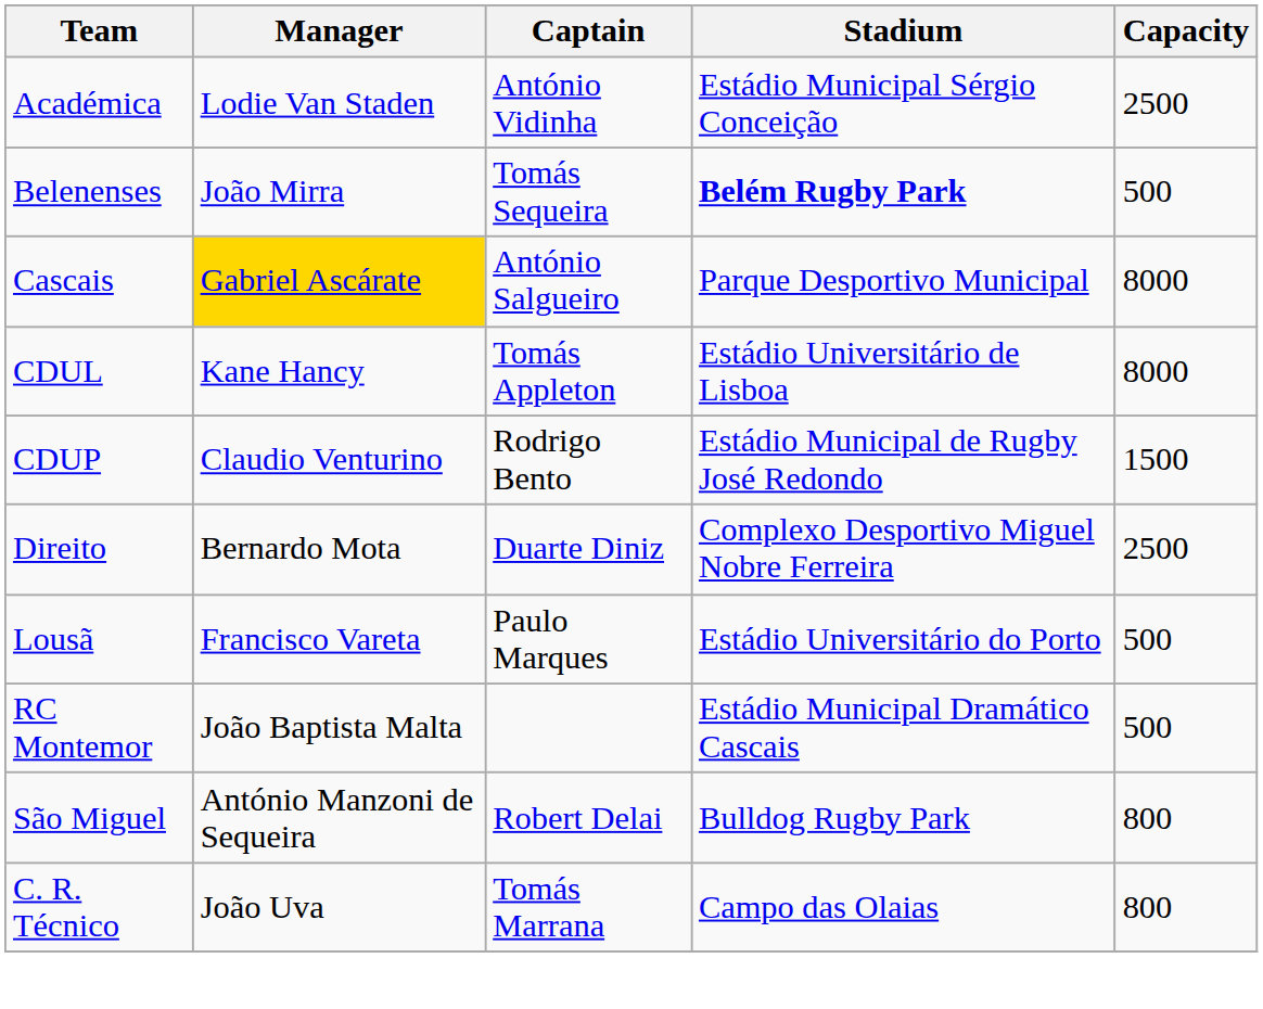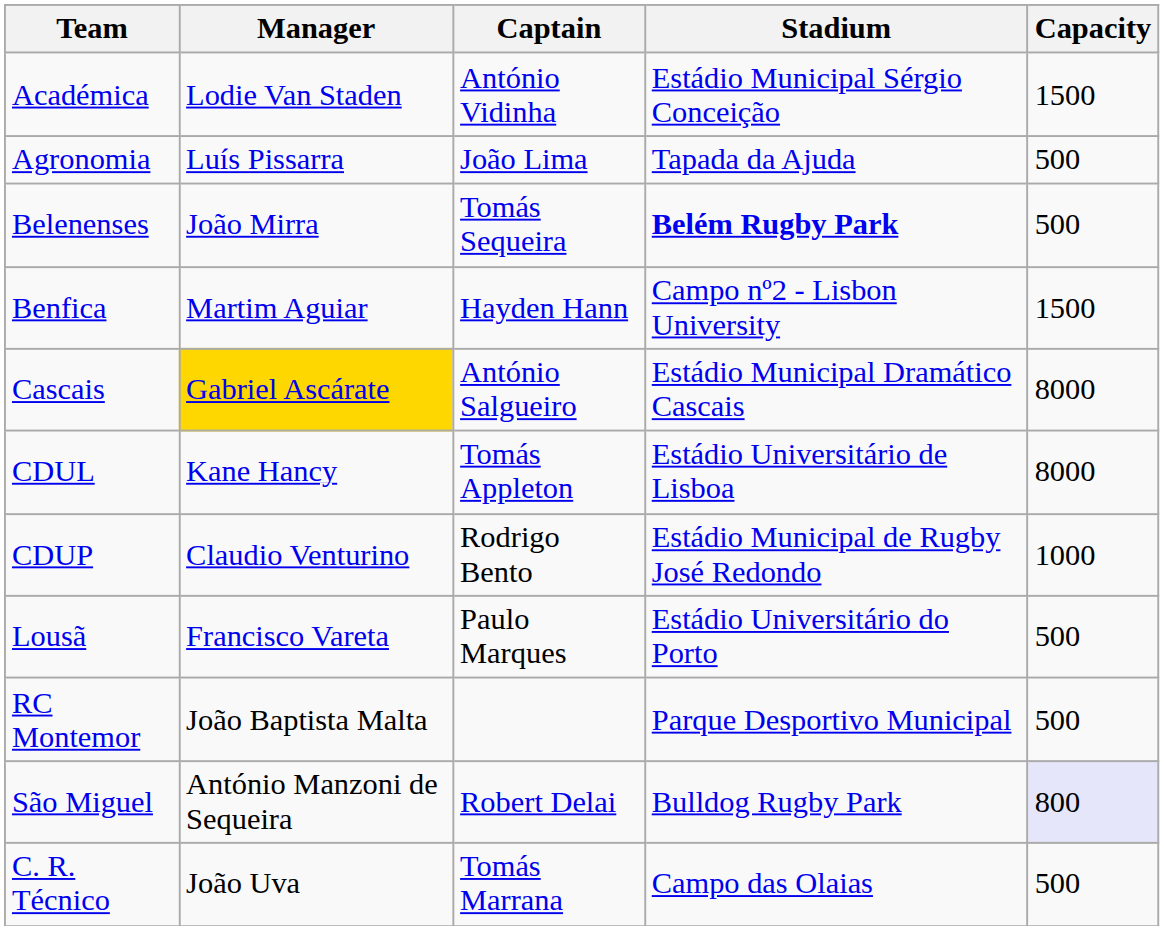 <table class="wikitable sortable">
 <tr>
 <th>Team</th>
 <th>Manager</th>
 <th>Captain</th>
 <th>Stadium</th>
 <th>Capacity</th>
 </tr>
 <tr>
 <td><a href='#'>Académica</a></td>
 <td> <a href='#'>Lodie Van Staden</a></td>
 <td> <a href='#'>António Vidinha</a></td>
 <td><a href='#'>Estádio Municipal Sérgio Conceição</a></td>
-<td>2500</td>
+<td>1500</td>
+</tr>
+<tr>
+<td><a href='#'>Agronomia</a></td>
+<td> <a href='#'>Luís Pissarra</a></td>
+<td> <a href='#'>João Lima</a></td>
+<td><a href='#'>Tapada da Ajuda</a></td>
+<td>500</td>
 </tr>
 <tr>
 <td><a href='#'>Belenenses</a></td>
 <td> <a href='#'>João Mirra</a></td>
 <td> <a href='#'>Tomás Sequeira</a></td>
 <td><strong><a href='#'>Belém Rugby Park</a></strong></td>
 <td>500</td>
 </tr>
 <tr>
+<td><a href='#'>Benfica</a></td>
+<td> <a href='#'>Martim Aguiar</a></td>
+<td> <a href='#'>Hayden Hann</a></td>
+<td><a href='#'>Campo nº2 - Lisbon University</a></td>
+<td>1500</td>
+</tr>
+<tr>
 <td><a href='#'>Cascais</a></td>
 <td style="background: gold;"> <a href='#'>Gabriel Ascárate</a></td>
 <td> <a href='#'>António Salgueiro</a></td>
-<td><a href='#'>Parque Desportivo Municipal</a></td>
+<td><a href='#'>Estádio Municipal Dramático Cascais</a></td>
 <td>8000</td>
 </tr>
 <tr>
 <td><a href='#'>CDUL</a></td>
 <td> <a href='#'>Kane Hancy</a></td>
 <td> <a href='#'>Tomás Appleton</a></td>
 <td><a href='#'>Estádio Universitário de Lisboa</a></td>
 <td>8000</td>
 </tr>
 <tr>
 <td><a href='#'>CDUP</a></td>
 <td> <a href='#'>Claudio Venturino</a></td>
 <td> Rodrigo Bento</td>
 <td><a href='#'>Estádio Municipal de Rugby José Redondo</a></td>
-<td>1500</td>
-</tr>
-<tr>
-<td><a href='#'>Direito</a></td>
-<td> Bernardo Mota</td>
-<td> <a href='#'>Duarte Diniz</a></td>
-<td><a href='#'>Complexo Desportivo Miguel Nobre Ferreira</a></td>
-<td>2500</td>
+<td>1000</td>
 </tr>
 <tr>
 <td><a href='#'>Lousã</a></td>
 <td> <a href='#'>Francisco Vareta</a></td>
 <td> Paulo Marques</td>
 <td><a href='#'>Estádio Universitário do Porto</a></td>
 <td>500</td>
 </tr>
 <tr>
 <td><a href='#'>RC Montemor</a></td>
 <td> João Baptista Malta</td>
 <td></td>
-<td><a href='#'>Estádio Municipal Dramático Cascais</a></td>
+<td><a href='#'>Parque Desportivo Municipal</a></td>
 <td>500</td>
 </tr>
 <tr>
 <td><a href='#'>São Miguel</a></td>
 <td> António Manzoni de Sequeira</td>
 <td> <a href='#'>Robert Delai</a></td>
 <td><a href='#'> Bulldog Rugby Park</a></td>
-<td>800</td>
+<td style="background: lavender;">800</td>
 </tr>
 <tr>
 <td><a href='#'>C. R. Técnico</a></td>
 <td> João Uva</td>
 <td> <a href='#'>Tomás Marrana</a></td>
 <td><a href='#'>Campo das Olaias</a></td>
-<td>800</td>
+<td>500</td>
 </tr>
 <tr>
 </tr>
 </table>
